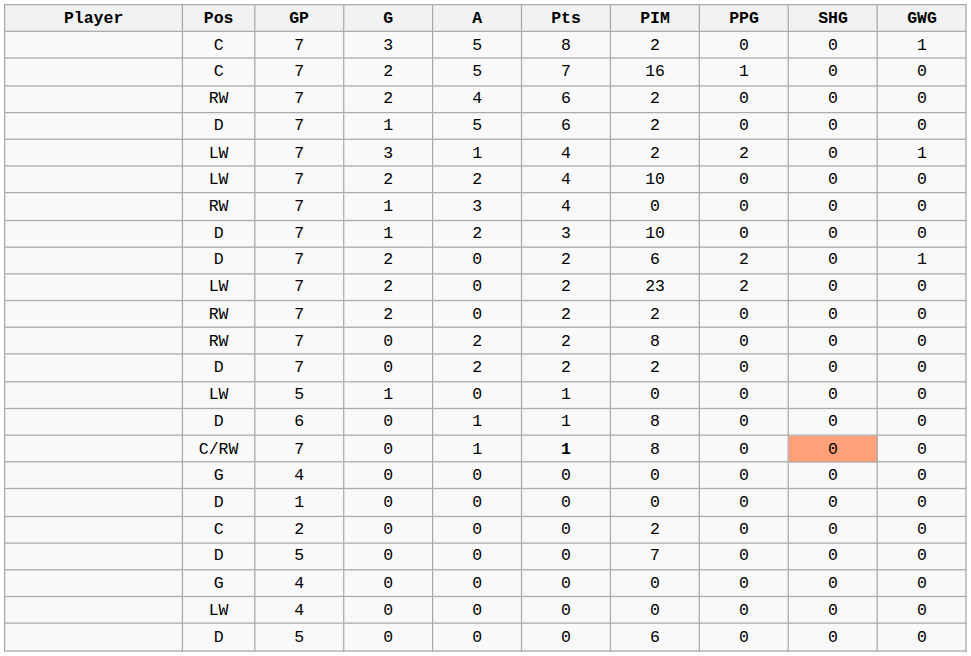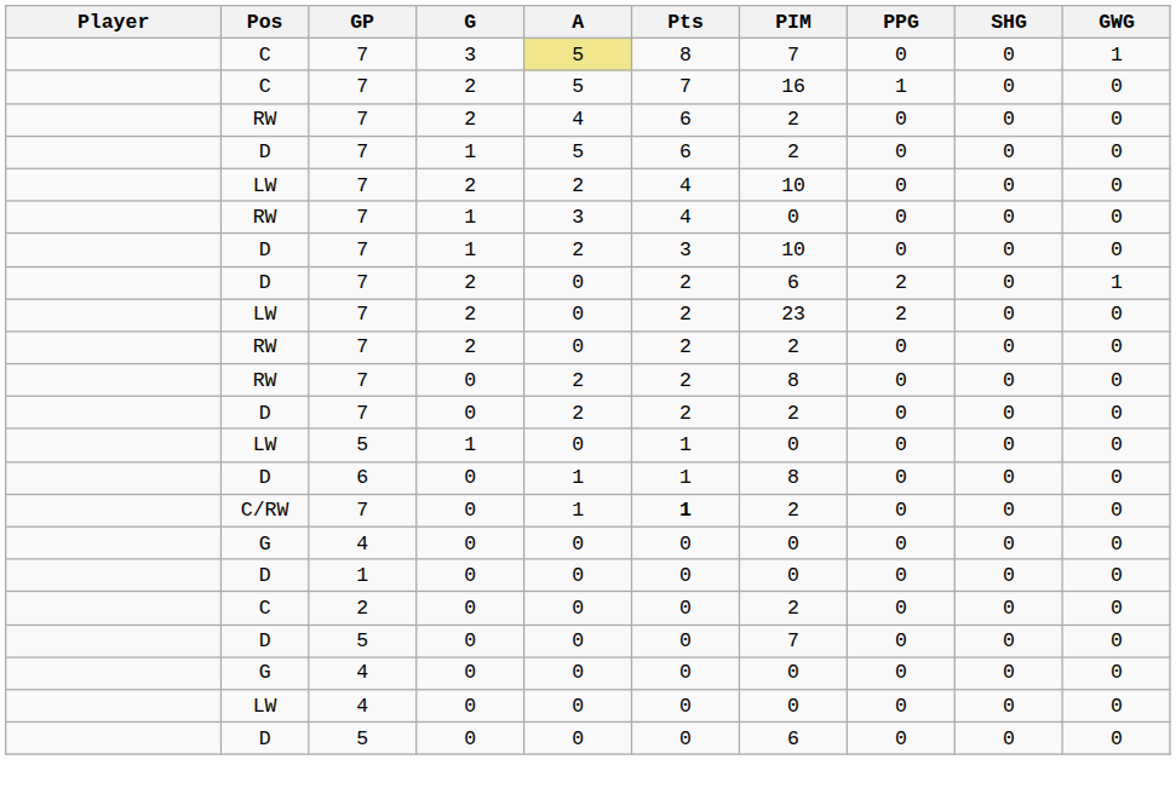 <table class="wikitable sortable" width="60%">
 <tr ALIGN="center">
 <th bgcolor="#DDDDFF" width="10%">Player</th>
 <th bgcolor="#DDDDFF" width="3%" title="Position">Pos</th>
 <th bgcolor="#DDDDFF" width="5%" title="Games played">GP</th>
 <th bgcolor="#DDDDFF" width="5%" title="Goals">G</th>
 <th bgcolor="#DDDDFF" width="5%" title="Assists">A</th>
 <th bgcolor="#DDDDFF" width="5%" title="Points">Pts</th>
 <th bgcolor="#DDDDFF" width="5%" title="Penalties in Minutes">PIM</th>
 <th bgcolor="#DDDDFF" width="5%" title="Power Play Goals">PPG</th>
 <th bgcolor="#DDDDFF" width="5%" title="Short-handed Goals">SHG</th>
 <th bgcolor="#DDDDFF" width="5%" title="Game-winning Goals">GWG</th>
 </tr>
 <tr align="center">
 <td align="right"></td>
 <td>C</td>
 <td>7</td>
 <td>3</td>
-<td>5</td>
+<td style="background: khaki;">5</td>
 <td>8</td>
-<td>2</td>
+<td>7</td>
 <td>0</td>
 <td>0</td>
 <td>1</td>
 </tr>
 <tr align="center">
 <td align="right"></td>
 <td>C</td>
 <td>7</td>
 <td>2</td>
 <td>5</td>
 <td>7</td>
 <td>16</td>
 <td>1</td>
 <td>0</td>
 <td>0</td>
 </tr>
 <tr align="center">
 <td align="right"></td>
 <td>RW</td>
 <td>7</td>
 <td>2</td>
 <td>4</td>
 <td>6</td>
 <td>2</td>
 <td>0</td>
 <td>0</td>
 <td>0</td>
 </tr>
 <tr align="center">
 <td align="right"></td>
 <td>D</td>
 <td>7</td>
 <td>1</td>
 <td>5</td>
 <td>6</td>
 <td>2</td>
 <td>0</td>
 <td>0</td>
 <td>0</td>
-</tr>
-<tr align="center">
-<td align="right"></td>
-<td>LW</td>
-<td>7</td>
-<td>3</td>
-<td>1</td>
-<td>4</td>
-<td>2</td>
-<td>2</td>
-<td>0</td>
-<td>1</td>
 </tr>
 <tr align="center">
 <td align="right"></td>
 <td>LW</td>
 <td>7</td>
 <td>2</td>
 <td>2</td>
 <td>4</td>
 <td>10</td>
 <td>0</td>
 <td>0</td>
 <td>0</td>
 </tr>
 <tr align="center">
 <td align="right"></td>
 <td>RW</td>
 <td>7</td>
 <td>1</td>
 <td>3</td>
 <td>4</td>
 <td>0</td>
 <td>0</td>
 <td>0</td>
 <td>0</td>
 </tr>
 <tr align="center">
 <td align="right"></td>
 <td>D</td>
 <td>7</td>
 <td>1</td>
 <td>2</td>
 <td>3</td>
 <td>10</td>
 <td>0</td>
 <td>0</td>
 <td>0</td>
 </tr>
 <tr align="center">
 <td align="right"></td>
 <td>D</td>
 <td>7</td>
 <td>2</td>
 <td>0</td>
 <td>2</td>
 <td>6</td>
 <td>2</td>
 <td>0</td>
 <td>1</td>
 </tr>
 <tr align="center">
 <td align="right"></td>
 <td>LW</td>
 <td>7</td>
 <td>2</td>
 <td>0</td>
 <td>2</td>
 <td>23</td>
 <td>2</td>
 <td>0</td>
 <td>0</td>
 </tr>
 <tr align="center">
 <td align="right"></td>
 <td>RW</td>
 <td>7</td>
 <td>2</td>
 <td>0</td>
 <td>2</td>
 <td>2</td>
 <td>0</td>
 <td>0</td>
 <td>0</td>
 </tr>
 <tr align="center">
 <td align="right"></td>
 <td>RW</td>
 <td>7</td>
 <td>0</td>
 <td>2</td>
 <td>2</td>
 <td>8</td>
 <td>0</td>
 <td>0</td>
 <td>0</td>
 </tr>
 <tr align="center">
 <td align="right"></td>
 <td>D</td>
 <td>7</td>
 <td>0</td>
 <td>2</td>
 <td>2</td>
 <td>2</td>
 <td>0</td>
 <td>0</td>
 <td>0</td>
 </tr>
 <tr align="center">
 <td align="right"></td>
 <td>LW</td>
 <td>5</td>
 <td>1</td>
 <td>0</td>
 <td>1</td>
 <td>0</td>
 <td>0</td>
 <td>0</td>
 <td>0</td>
 </tr>
 <tr align="center">
 <td align="right"></td>
 <td>D</td>
 <td>6</td>
 <td>0</td>
 <td>1</td>
 <td>1</td>
 <td>8</td>
 <td>0</td>
 <td>0</td>
 <td>0</td>
 </tr>
 <tr align="center">
 <td align="right"></td>
 <td>C/RW</td>
 <td>7</td>
 <td>0</td>
 <td>1</td>
 <td><strong>1</strong></td>
-<td>8</td>
+<td>2</td>
 <td>0</td>
-<td style="background: lightsalmon;">0</td>
+<td>0</td>
 <td>0</td>
 </tr>
 <tr align="center">
 <td align="right"></td>
 <td>G</td>
 <td>4</td>
 <td>0</td>
 <td>0</td>
 <td>0</td>
 <td>0</td>
 <td>0</td>
 <td>0</td>
 <td>0</td>
 </tr>
 <tr align="center">
 <td align="right"></td>
 <td>D</td>
 <td>1</td>
 <td>0</td>
 <td>0</td>
 <td>0</td>
 <td>0</td>
 <td>0</td>
 <td>0</td>
 <td>0</td>
 </tr>
 <tr align="center">
 <td align="right"></td>
 <td>C</td>
 <td>2</td>
 <td>0</td>
 <td>0</td>
 <td>0</td>
 <td>2</td>
 <td>0</td>
 <td>0</td>
 <td>0</td>
 </tr>
 <tr align="center">
 <td align="right"></td>
 <td>D</td>
 <td>5</td>
 <td>0</td>
 <td>0</td>
 <td>0</td>
 <td>7</td>
 <td>0</td>
 <td>0</td>
 <td>0</td>
 </tr>
 <tr align="center">
 <td align="right"></td>
 <td>G</td>
 <td>4</td>
 <td>0</td>
 <td>0</td>
 <td>0</td>
 <td>0</td>
 <td>0</td>
 <td>0</td>
 <td>0</td>
 </tr>
 <tr align="center">
 <td align="right"></td>
 <td>LW</td>
 <td>4</td>
 <td>0</td>
 <td>0</td>
 <td>0</td>
 <td>0</td>
 <td>0</td>
 <td>0</td>
 <td>0</td>
 </tr>
 <tr align="center">
 <td align="right"></td>
 <td>D</td>
 <td>5</td>
 <td>0</td>
 <td>0</td>
 <td>0</td>
 <td>6</td>
 <td>0</td>
 <td>0</td>
 <td>0</td>
 </tr>
 </table>
